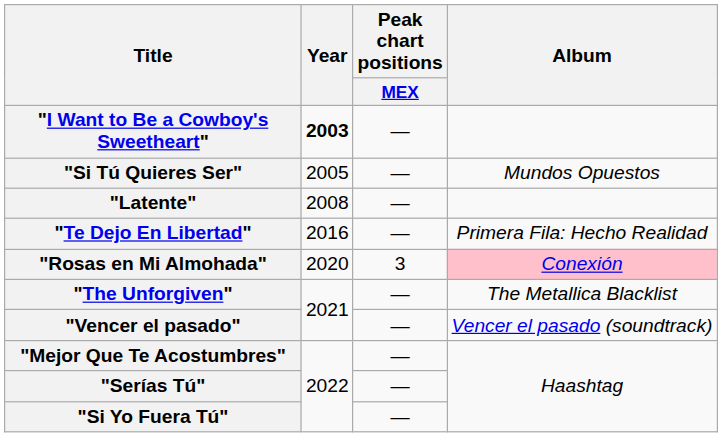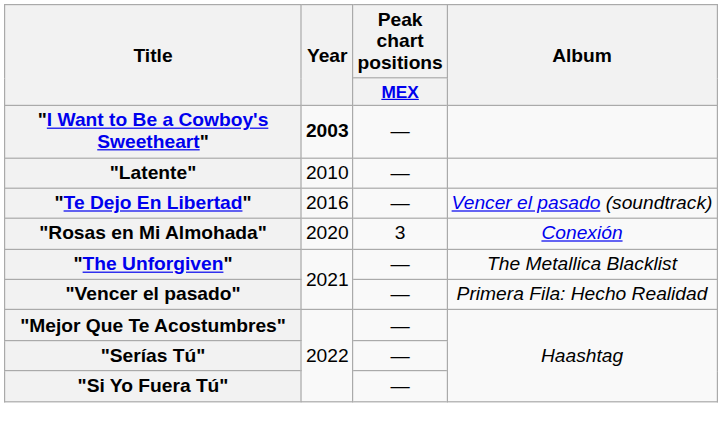 <table class="wikitable plainrowheaders" style="text-align:center;">
 <tr>
 <th rowspan="2" scope="col" style="width:15em;">Title</th>
 <th rowspan="2" scope="col" style="width:2em;">Year</th>
 <th colspan="1">Peak chart positions</th>
 <th rowspan="2" scope="col">Album</th>
 </tr>
 <tr>
 <th scope="col" style="width:2.5em;font-size:90%;"><a href='#'>MEX</a><br></th>
 </tr>
 <tr>
 <th scope="row">"<a href='#'>I Want to Be a Cowboy's Sweetheart</a>"</th>
 <td><strong>2003</strong></td>
 <td>—</td>
 <td></td>
 </tr>
 <tr>
-<th scope="row">"Si Tú Quieres Ser"</th>
-<td>2005</td>
-<td>—</td>
-<td><em>Mundos Opuestos</em></td>
-</tr>
-<tr>
 <th scope="row">"Latente"</th>
-<td>2008</td>
+<td>2010</td>
 <td>—</td>
 <td></td>
 </tr>
 <tr>
 <th scope="row">"<a href='#'>Te Dejo En Libertad</a>"<br></th>
 <td>2016</td>
 <td>—</td>
-<td><em>Primera Fila: Hecho Realidad</em></td>
+<td><em><a href='#'>Vencer el pasado</a> (soundtrack)</em></td>
 </tr>
 <tr>
 <th scope="row">"Rosas en Mi Almohada"<br></th>
 <td>2020</td>
 <td>3</td>
-<td style="background: pink;"><em><a href='#'>Conexión</a></em></td>
+<td><em><a href='#'>Conexión</a></em></td>
 </tr>
 <tr>
 <th scope="row">"<a href='#'>The Unforgiven</a>"</th>
 <td rowspan="2">2021</td>
 <td>—</td>
 <td><em>The Metallica Blacklist</em></td>
 </tr>
 <tr>
 <th scope="row">"Vencer el pasado"</th>
 <td>—</td>
-<td><em><a href='#'>Vencer el pasado</a> (soundtrack)</em></td>
+<td><em>Primera Fila: Hecho Realidad</em></td>
 </tr>
 <tr>
 <th scope="row">"Mejor Que Te Acostumbres"</th>
 <td rowspan="3">2022</td>
 <td>—</td>
 <td rowspan="3"><em>Haashtag</em></td>
 </tr>
 <tr>
 <th scope="row">"Serías Tú"</th>
 <td>—</td>
 </tr>
 <tr>
 <th scope="row">"Si Yo Fuera Tú"</th>
 <td>—</td>
 </tr>
 </table>
